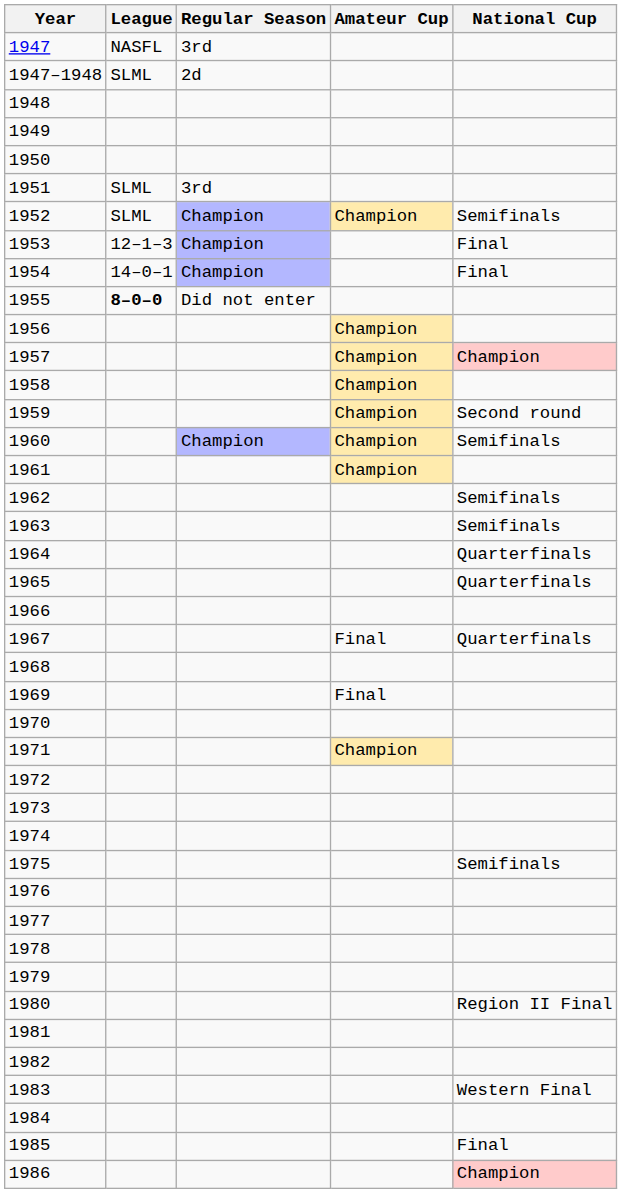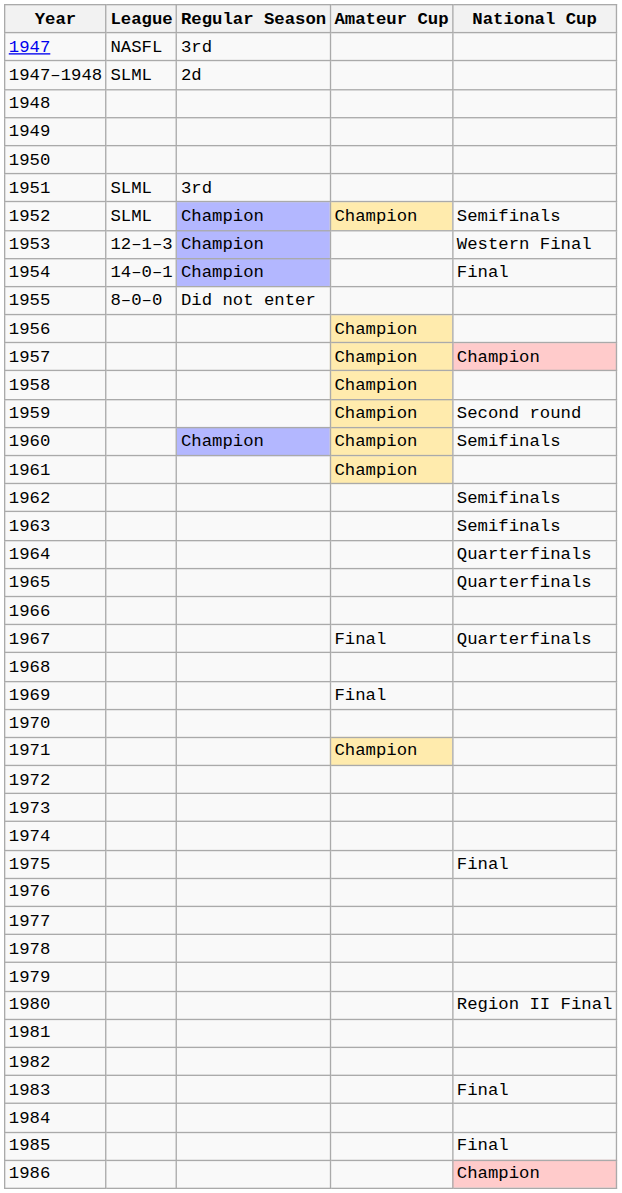 <table class="wikitable">
 <tr>
 <th>Year</th>
 <th>League</th>
 <th>Regular Season</th>
 <th>Amateur Cup</th>
 <th>National Cup</th>
 </tr>
 <tr>
 <td><a href='#'>1947</a></td>
 <td>NASFL</td>
 <td>3rd</td>
 <td></td>
 <td></td>
 </tr>
 <tr>
 <td>1947–1948</td>
 <td>SLML</td>
 <td>2d</td>
 <td></td>
 <td></td>
 </tr>
 <tr>
 <td>1948</td>
 <td></td>
 <td></td>
 <td></td>
 <td></td>
 </tr>
 <tr>
 <td>1949</td>
 <td></td>
 <td></td>
 <td></td>
 <td></td>
 </tr>
 <tr>
 <td>1950</td>
 <td></td>
 <td></td>
 <td></td>
 <td></td>
 </tr>
 <tr>
 <td>1951</td>
 <td>SLML</td>
 <td>3rd</td>
 <td></td>
 <td></td>
 </tr>
 <tr>
 <td>1952</td>
 <td>SLML</td>
 <td bgcolor="B3B7FF">Champion</td>
 <td bgcolor="FFEBAD">Champion</td>
 <td>Semifinals</td>
 </tr>
 <tr>
 <td>1953</td>
 <td>12–1–3</td>
 <td bgcolor="B3B7FF">Champion</td>
 <td></td>
-<td>Final</td>
+<td>Western Final</td>
 </tr>
 <tr>
 <td>1954</td>
 <td>14–0–1</td>
 <td bgcolor="B3B7FF">Champion</td>
 <td></td>
 <td>Final</td>
 </tr>
 <tr>
 <td>1955</td>
-<td><strong>8–0–0</strong></td>
+<td>8–0–0</td>
 <td>Did not enter</td>
 <td></td>
 <td></td>
 </tr>
 <tr>
 <td>1956</td>
 <td></td>
 <td></td>
 <td bgcolor="FFEBAD">Champion</td>
 <td></td>
 </tr>
 <tr>
 <td>1957</td>
 <td></td>
 <td></td>
 <td bgcolor="FFEBAD">Champion</td>
 <td bgcolor="FFCBCB">Champion</td>
 </tr>
 <tr>
 <td>1958</td>
 <td></td>
 <td></td>
 <td bgcolor="FFEBAD">Champion</td>
 <td></td>
 </tr>
 <tr>
 <td>1959</td>
 <td></td>
 <td></td>
 <td bgcolor="FFEBAD">Champion</td>
 <td>Second round</td>
 </tr>
 <tr>
 <td>1960</td>
 <td></td>
 <td bgcolor="B3B7FF">Champion</td>
 <td bgcolor="FFEBAD">Champion</td>
 <td>Semifinals</td>
 </tr>
 <tr>
 <td>1961</td>
 <td></td>
 <td></td>
 <td bgcolor="FFEBAD">Champion</td>
 <td></td>
 </tr>
 <tr>
 <td>1962</td>
 <td></td>
 <td></td>
 <td></td>
 <td>Semifinals</td>
 </tr>
 <tr>
 <td>1963</td>
 <td></td>
 <td></td>
 <td></td>
 <td>Semifinals</td>
 </tr>
 <tr>
 <td>1964</td>
 <td></td>
 <td></td>
 <td></td>
 <td>Quarterfinals</td>
 </tr>
 <tr>
 <td>1965</td>
 <td></td>
 <td></td>
 <td></td>
 <td>Quarterfinals</td>
 </tr>
 <tr>
 <td>1966</td>
 <td></td>
 <td></td>
 <td></td>
 <td></td>
 </tr>
 <tr>
 <td>1967</td>
 <td></td>
 <td></td>
 <td>Final</td>
 <td>Quarterfinals</td>
 </tr>
 <tr>
 <td>1968</td>
 <td></td>
 <td></td>
 <td></td>
 <td></td>
 </tr>
 <tr>
 <td>1969</td>
 <td></td>
 <td></td>
 <td>Final</td>
 <td></td>
 </tr>
 <tr>
 <td>1970</td>
 <td></td>
 <td></td>
 <td></td>
 <td></td>
 </tr>
 <tr>
 <td>1971</td>
 <td></td>
 <td></td>
 <td bgcolor="FFEBAD">Champion</td>
 <td></td>
 </tr>
 <tr>
 <td>1972</td>
 <td></td>
 <td></td>
 <td></td>
 <td></td>
 </tr>
 <tr>
 <td>1973</td>
 <td></td>
 <td></td>
 <td></td>
 <td></td>
 </tr>
 <tr>
 <td>1974</td>
 <td></td>
 <td></td>
 <td></td>
 <td></td>
 </tr>
 <tr>
 <td>1975</td>
 <td></td>
 <td></td>
 <td></td>
-<td>Semifinals</td>
+<td>Final</td>
 </tr>
 <tr>
 <td>1976</td>
 <td></td>
 <td></td>
 <td></td>
 <td></td>
 </tr>
 <tr>
 <td>1977</td>
 <td></td>
 <td></td>
 <td></td>
 <td></td>
 </tr>
 <tr>
 <td>1978</td>
 <td></td>
 <td></td>
 <td></td>
 <td></td>
 </tr>
 <tr>
 <td>1979</td>
 <td></td>
 <td></td>
 <td></td>
 <td></td>
 </tr>
 <tr>
 <td>1980</td>
 <td></td>
 <td></td>
 <td></td>
 <td>Region II Final</td>
 </tr>
 <tr>
 <td>1981</td>
 <td></td>
 <td></td>
 <td></td>
 <td></td>
 </tr>
 <tr>
 <td>1982</td>
 <td></td>
 <td></td>
 <td></td>
 <td></td>
 </tr>
 <tr>
 <td>1983</td>
 <td></td>
 <td></td>
 <td></td>
-<td>Western Final</td>
+<td>Final</td>
 </tr>
 <tr>
 <td>1984</td>
 <td></td>
 <td></td>
 <td></td>
 <td></td>
 </tr>
 <tr>
 <td>1985</td>
 <td></td>
 <td></td>
 <td></td>
 <td>Final</td>
 </tr>
 <tr>
 <td>1986</td>
 <td></td>
 <td></td>
 <td></td>
 <td bgcolor="FFCBCB">Champion</td>
 </tr>
 </table>
